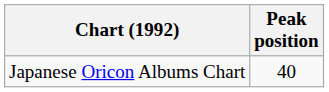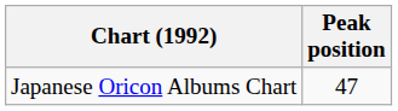 <table class="wikitable">
 <tr>
 <th align="left">Chart (1992)</th>
 <th align="left">Peak<br>position</th>
 </tr>
 <tr>
 <td align="left">Japanese <a href='#'>Oricon</a> Albums Chart</td>
-<td align="center">40</td>
+<td align="center">47</td>
 </tr>
 </table>
